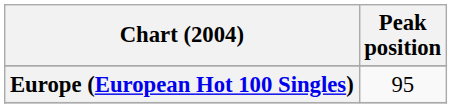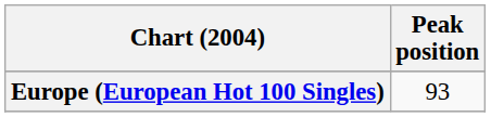 <table class="wikitable sortable plainrowheaders" style="text-align:center">
 <tr>
 <th scope="col">Chart (2004)</th>
 <th scope="col">Peak<br>position</th>
 </tr>
 <tr>
 </tr>
 <tr>
 <th scope="row">Europe (<a href='#'>European Hot 100 Singles</a>)</th>
-<td>95</td>
+<td>93</td>
 </tr>
 <tr>
 </tr>
 <tr>
 </tr>
 <tr>
 </tr>
 <tr>
 </tr>
 </table>
